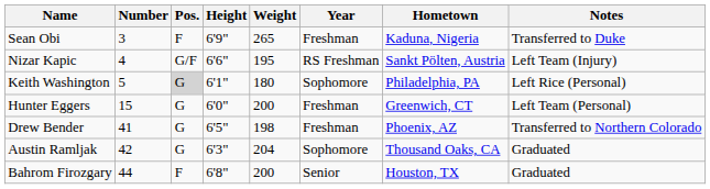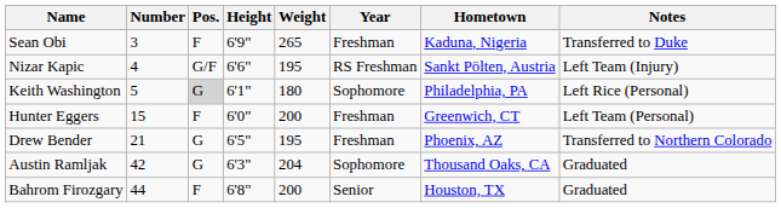 <table class="wikitable sortable" border="1">
 <tr>
 <th>Name</th>
 <th>Number</th>
 <th>Pos.</th>
 <th>Height</th>
 <th>Weight</th>
 <th>Year</th>
 <th>Hometown</th>
 <th class="unsortable">Notes</th>
 </tr>
 <tr>
 <td>Sean Obi</td>
 <td>3</td>
 <td>F</td>
 <td>6'9"</td>
 <td>265</td>
 <td>Freshman</td>
 <td><a href='#'>Kaduna, Nigeria</a></td>
 <td>Transferred to <a href='#'>Duke</a></td>
 </tr>
 <tr>
 <td>Nizar Kapic</td>
 <td>4</td>
 <td>G/F</td>
 <td>6'6"</td>
 <td>195</td>
 <td>RS Freshman</td>
 <td><a href='#'>Sankt Pölten, Austria</a></td>
 <td>Left Team (Injury)</td>
 </tr>
 <tr>
 <td>Keith Washington</td>
 <td>5</td>
 <td style="background: lightgrey;">G</td>
 <td>6'1"</td>
 <td>180</td>
 <td>Sophomore</td>
 <td><a href='#'>Philadelphia, PA</a></td>
 <td>Left Rice (Personal)</td>
 </tr>
 <tr>
 <td>Hunter Eggers</td>
 <td>15</td>
-<td>G</td>
+<td>F</td>
 <td>6'0"</td>
 <td>200</td>
 <td>Freshman</td>
 <td><a href='#'>Greenwich, CT</a></td>
 <td>Left Team (Personal)</td>
 </tr>
 <tr>
 <td>Drew Bender</td>
-<td>41</td>
+<td>21</td>
 <td>G</td>
 <td>6'5"</td>
-<td>198</td>
+<td>195</td>
 <td>Freshman</td>
 <td><a href='#'>Phoenix, AZ</a></td>
 <td>Transferred to <a href='#'>Northern Colorado</a></td>
 </tr>
 <tr>
 <td>Austin Ramljak</td>
 <td>42</td>
 <td>G</td>
 <td>6'3"</td>
 <td>204</td>
 <td>Sophomore</td>
 <td><a href='#'>Thousand Oaks, CA</a></td>
 <td>Graduated</td>
 </tr>
 <tr>
 <td>Bahrom Firozgary</td>
 <td>44</td>
 <td>F</td>
 <td>6'8"</td>
 <td>200</td>
 <td>Senior</td>
 <td><a href='#'>Houston, TX</a></td>
 <td>Graduated</td>
 </tr>
 </table>
